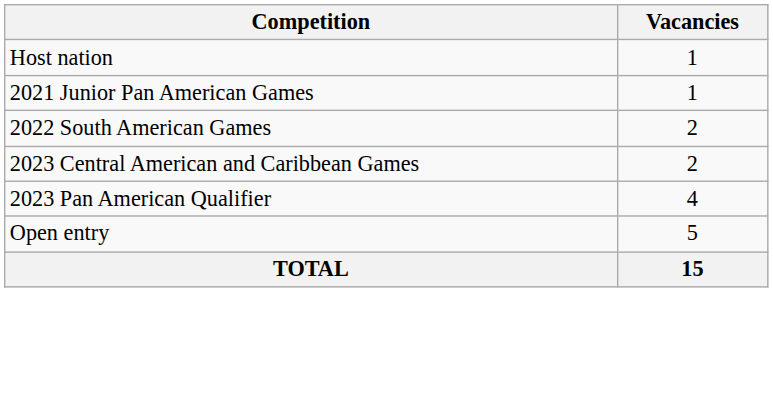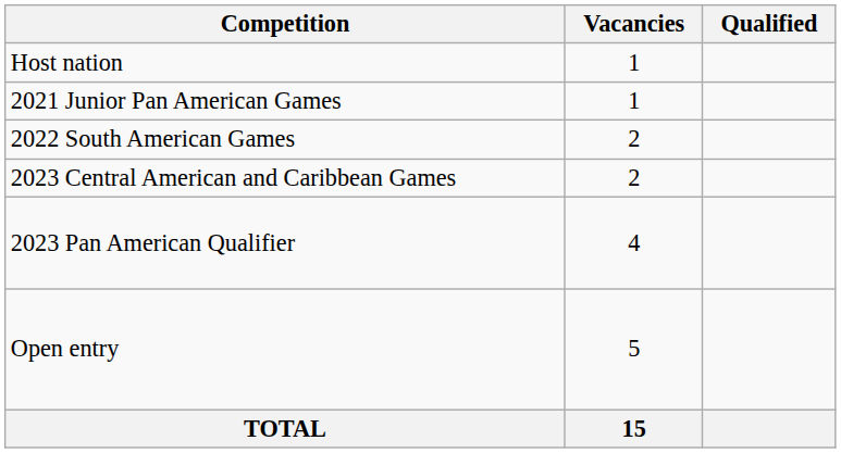 <table class = "wikitable" width=550>
 <tr>
 <th>Competition</th>
 <th>Vacancies</th>
+<th>Qualified</th>
 </tr>
 <tr>
 <td>Host nation</td>
 <td align="center">1</td>
+<td></td>
 </tr>
 <tr>
 <td>2021 Junior Pan American Games</td>
 <td align="center">1</td>
+<td></td>
 </tr>
 <tr>
 <td>2022 South American Games</td>
 <td align="center">2</td>
+<td><br></td>
 </tr>
 <tr>
 <td>2023 Central American and Caribbean Games</td>
 <td align="center">2</td>
+<td><br></td>
 </tr>
 <tr>
 <td>2023 Pan American Qualifier</td>
 <td align="center">4</td>
+<td><br><br><br></td>
 </tr>
 <tr>
 <td>Open entry</td>
 <td align="center">5</td>
+<td><br><br><br><br></td>
 </tr>
 <tr>
 <th>TOTAL</th>
 <th>15</th>
+<th></th>
 </tr>
 </table>
